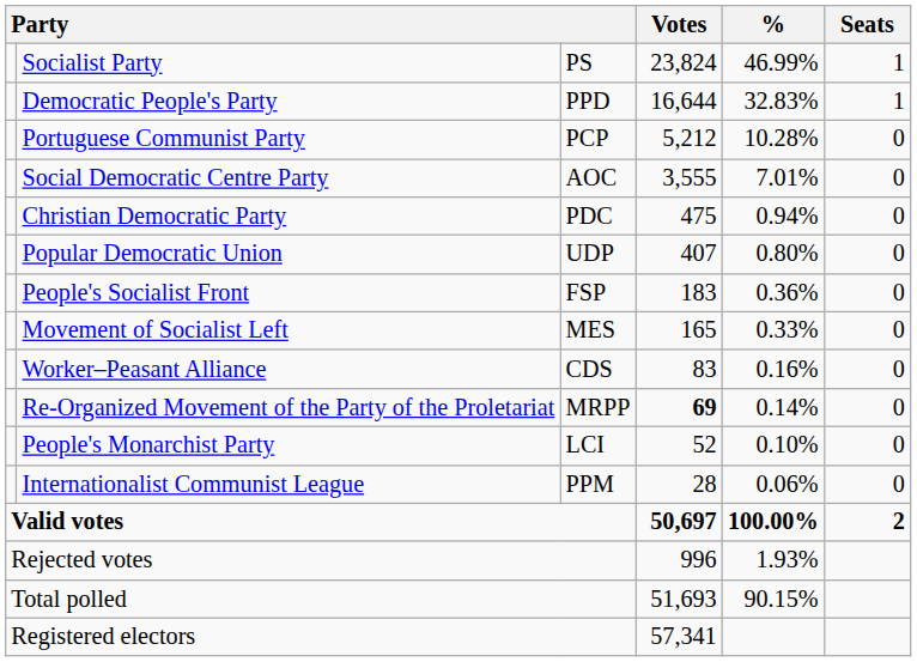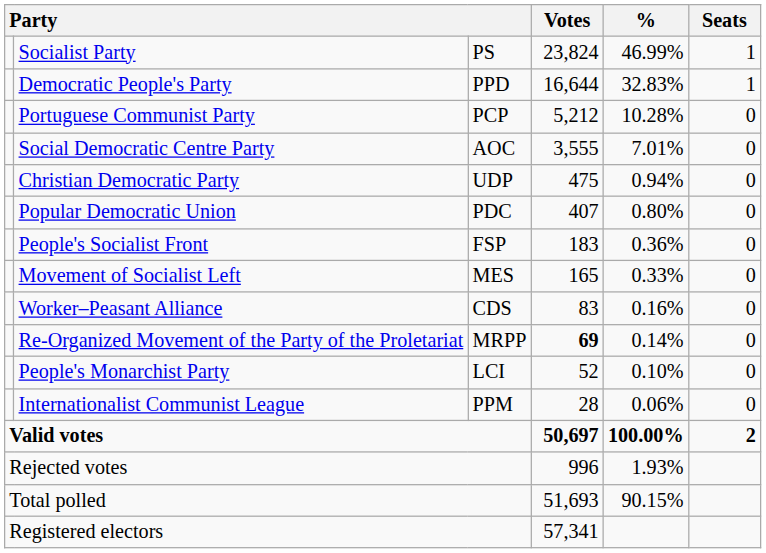 <table class="wikitable" border="1" style="text-align:right;">
 <tr>
 <th style="text-align:left;" colspan=3>Party</th>
 <th align=center width="50">Votes</th>
 <th align=center width="50">%</th>
 <th align=center width="50">Seats</th>
 </tr>
 <tr>
 <td></td>
 <td align=left><a href='#'>Socialist Party</a></td>
 <td align=left>PS</td>
 <td>23,824</td>
 <td>46.99%</td>
 <td>1</td>
 </tr>
 <tr>
 <td></td>
 <td align=left><a href='#'>Democratic People's Party</a></td>
 <td align=left>PPD</td>
 <td>16,644</td>
 <td>32.83%</td>
 <td>1</td>
 </tr>
 <tr>
 <td></td>
 <td align=left><a href='#'>Portuguese Communist Party</a></td>
 <td align=left>PCP</td>
 <td>5,212</td>
 <td>10.28%</td>
 <td>0</td>
 </tr>
 <tr>
 <td></td>
 <td align=left style="white-space: nowrap;"><a href='#'>Social Democratic Centre Party</a></td>
 <td align=left>AOC</td>
 <td>3,555</td>
 <td>7.01%</td>
 <td>0</td>
 </tr>
 <tr>
 <td></td>
 <td align=left style="white-space: nowrap;"><a href='#'>Christian Democratic Party</a></td>
-<td align=left>PDC</td>
+<td align=left>UDP</td>
 <td>475</td>
 <td>0.94%</td>
 <td>0</td>
 </tr>
 <tr>
 <td></td>
 <td align=left><a href='#'>Popular Democratic Union</a></td>
-<td align=left>UDP</td>
+<td align=left>PDC</td>
 <td>407</td>
 <td>0.80%</td>
 <td>0</td>
 </tr>
 <tr>
 <td></td>
 <td align=left><a href='#'>People's Socialist Front</a></td>
 <td align=left>FSP</td>
 <td>183</td>
 <td>0.36%</td>
 <td>0</td>
 </tr>
 <tr>
 <td></td>
 <td align=left><a href='#'>Movement of Socialist Left</a></td>
 <td align=left>MES</td>
 <td>165</td>
 <td>0.33%</td>
 <td>0</td>
 </tr>
 <tr>
 <td></td>
 <td align=left><a href='#'>Worker–Peasant Alliance</a></td>
 <td align=left>CDS</td>
 <td>83</td>
 <td>0.16%</td>
 <td>0</td>
 </tr>
 <tr>
 <td></td>
 <td align=left><a href='#'>Re-Organized Movement of the Party of the Proletariat</a></td>
 <td align=left>MRPP</td>
 <td><strong>69</strong></td>
 <td>0.14%</td>
 <td>0</td>
 </tr>
 <tr>
 <td></td>
 <td align=left><a href='#'>People's Monarchist Party</a></td>
 <td align=left>LCI</td>
 <td>52</td>
 <td>0.10%</td>
 <td>0</td>
 </tr>
 <tr>
 <td></td>
 <td align=left><a href='#'>Internationalist Communist League</a></td>
 <td align=left>PPM</td>
 <td>28</td>
 <td>0.06%</td>
 <td>0</td>
 </tr>
 <tr style="font-weight:bold">
 <td align=left colspan=3>Valid votes</td>
 <td>50,697</td>
 <td>100.00%</td>
 <td>2</td>
 </tr>
 <tr>
 <td align=left colspan=3>Rejected votes</td>
 <td>996</td>
 <td>1.93%</td>
 <td></td>
 </tr>
 <tr>
 <td align=left colspan=3>Total polled</td>
 <td>51,693</td>
 <td>90.15%</td>
 <td></td>
 </tr>
 <tr>
 <td align=left colspan=3>Registered electors</td>
 <td>57,341</td>
 <td></td>
 <td></td>
 </tr>
 </table>
